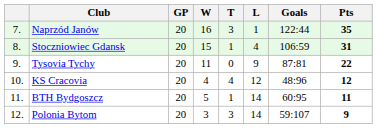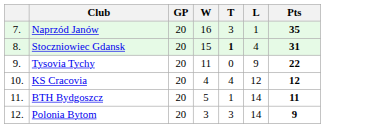 <table class="wikitable">
 <tr>
 <th width="30"></th>
 <th width="200">Club</th>
 <th width="30">GP</th>
 <th width="30">W</th>
 <th width="30">T</th>
 <th width="30">L</th>
-<th width="70">Goals</th>
 <th width="70">Pts</th>
 </tr>
 <tr bgcolor="#e6fae6" align="center">
 <td>7.</td>
 <td align="left"><a href='#'>Naprzód Janów</a></td>
 <td>20</td>
 <td>16</td>
 <td>3</td>
 <td>1</td>
-<td>122:44</td>
 <td><strong>35</strong></td>
 </tr>
 <tr bgcolor="#e6fae6" align="center">
 <td>8.</td>
 <td align="left"><a href='#'>Stoczniowiec Gdansk</a></td>
 <td>20</td>
 <td>15</td>
-<td>1</td>
+<td><strong>1</strong></td>
 <td>4</td>
-<td>106:59</td>
 <td><strong>31</strong></td>
 </tr>
 <tr bgcolor="#FFFFFF" align="center">
 <td>9.</td>
 <td align="left"><a href='#'>Tysovia Tychy</a></td>
 <td>20</td>
 <td>11</td>
 <td>0</td>
 <td>9</td>
-<td>87:81</td>
 <td><strong>22</strong></td>
 </tr>
 <tr bgcolor="#FFFFFF" align="center">
 <td>10.</td>
 <td align="left"><a href='#'>KS Cracovia</a></td>
 <td>20</td>
 <td>4</td>
 <td>4</td>
 <td>12</td>
-<td>48:96</td>
 <td><strong>12</strong></td>
 </tr>
 <tr bgcolor="#FFFFFF" align="center">
 <td>11.</td>
 <td align="left"><a href='#'>BTH Bydgoszcz</a></td>
 <td>20</td>
 <td>5</td>
 <td>1</td>
 <td>14</td>
-<td>60:95</td>
 <td><strong>11</strong></td>
 </tr>
 <tr bgcolor="#FFFFFF" align="center">
 <td>12.</td>
 <td align="left"><a href='#'>Polonia Bytom</a></td>
 <td>20</td>
 <td>3</td>
 <td>3</td>
 <td>14</td>
-<td>59:107</td>
 <td><strong>9</strong></td>
 </tr>
 </table>
